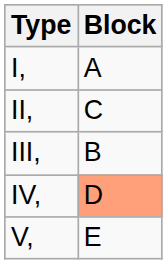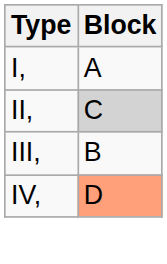 <table class="wikitable">
 <tr>
 <th>Type</th>
 <th>Block</th>
 </tr>
 <tr>
 <td>I,</td>
 <td>A</td>
 </tr>
 <tr>
 <td>II,</td>
-<td>C</td>
+<td style="background: lightgrey;">C</td>
 </tr>
 <tr>
 <td>III,</td>
 <td>B</td>
 </tr>
 <tr>
 <td>IV,</td>
 <td style="background: lightsalmon;">D</td>
 </tr>
-<tr>
-<td>V,</td>
-<td>E</td>
-</tr>
 </table>
